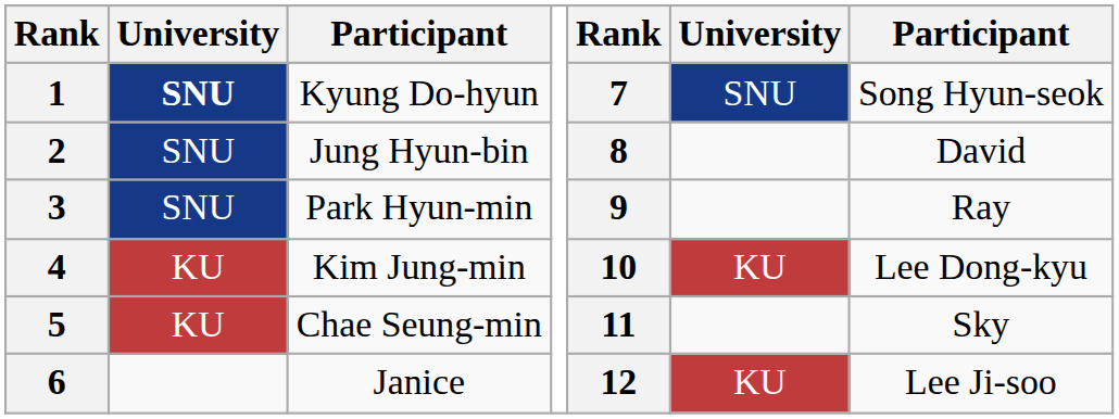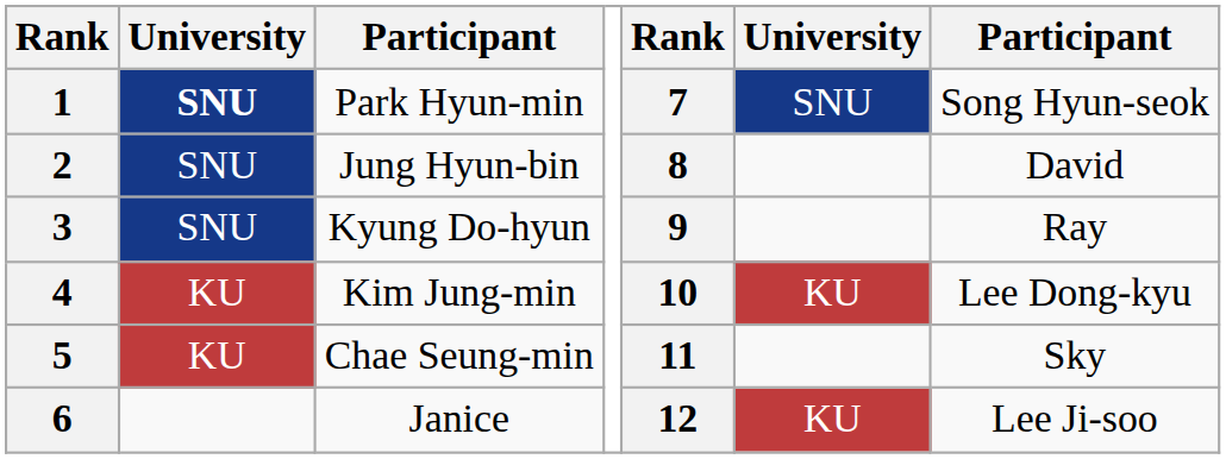 <table class="wikitable" style="text-align:center">
 <tr>
 <th scope="col">Rank</th>
 <th scope="col">University</th>
 <th scope="col">Participant</th>
 <td style="background-color:white" rowspan="9"></td>
 <th scope="col">Rank</th>
 <th scope="col">University</th>
 <th scope="col">Participant</th>
 </tr>
 <tr>
 <th scope="row">1</th>
 <td style="background-color:#153888; color:white"><strong>SNU</strong></td>
-<td>Kyung Do-hyun</td>
+<td>Park Hyun-min</td>
 <th scope="row">7</th>
 <td style="background-color:#153888; color:white">SNU</td>
 <td>Song Hyun-seok</td>
 </tr>
 <tr>
 <th scope="row">2</th>
 <td style="background-color:#153888; color:white">SNU</td>
 <td>Jung Hyun-bin</td>
 <th scope="row">8</th>
 <td> </td>
 <td>David</td>
 </tr>
 <tr>
 <th scope="row">3</th>
 <td style="background-color:#153888; color:white">SNU</td>
-<td>Park Hyun-min</td>
+<td>Kyung Do-hyun</td>
 <th scope="row">9</th>
 <td> </td>
 <td>Ray</td>
 </tr>
 <tr>
 <th scope="row">4</th>
 <td style="background-color:#BF3B3C; color:white">KU</td>
 <td>Kim Jung-min</td>
 <th scope="row">10</th>
 <td style="background-color:#BF3B3C; color:white">KU</td>
 <td>Lee Dong-kyu</td>
 </tr>
 <tr>
 <th scope="row">5</th>
 <td style="background-color:#BF3B3C; color:white">KU</td>
 <td>Chae Seung-min</td>
 <th scope="row">11</th>
 <td> </td>
 <td>Sky</td>
 </tr>
 <tr>
 <th scope="row">6</th>
 <td> </td>
 <td>Janice</td>
 <th scope="row">12</th>
 <td style="background-color:#BF3B3C; color:white">KU</td>
 <td>Lee Ji-soo</td>
 </tr>
 </table>
